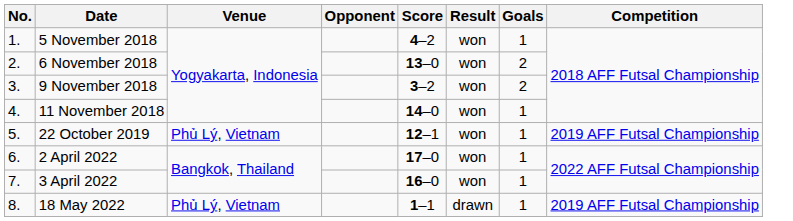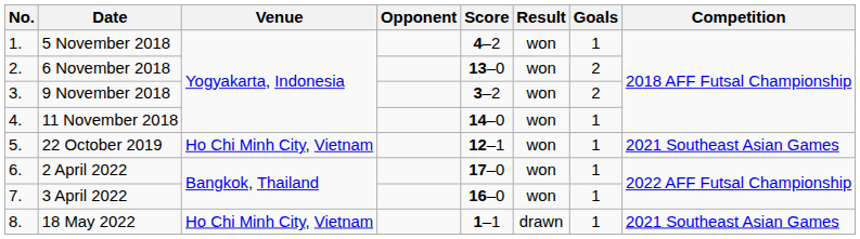 <table class="wikitable">
 <tr>
 <th>No.</th>
 <th>Date</th>
 <th>Venue</th>
 <th>Opponent</th>
 <th>Score</th>
 <th>Result</th>
 <th>Goals</th>
 <th>Competition</th>
 </tr>
 <tr>
 <td>1.</td>
 <td>5 November 2018</td>
 <td rowspan=4><a href='#'>Yogyakarta</a>, <a href='#'>Indonesia</a></td>
 <td></td>
 <td align=center><strong>4</strong>–2</td>
 <td align=center>won</td>
 <td align=center>1</td>
 <td rowspan=4><a href='#'>2018 AFF Futsal Championship</a></td>
 </tr>
 <tr>
 <td>2.</td>
 <td>6 November 2018</td>
 <td></td>
 <td align=center><strong>13</strong>–0</td>
 <td align=center>won</td>
 <td align=center>2</td>
 </tr>
 <tr>
 <td>3.</td>
 <td>9 November 2018</td>
 <td></td>
 <td align=center><strong>3</strong>–2 </td>
 <td align=center>won</td>
 <td align=center>2</td>
 </tr>
 <tr>
 <td>4.</td>
 <td>11 November 2018</td>
 <td></td>
 <td align=center><strong>14</strong>–0</td>
 <td align=center>won</td>
 <td align=center>1</td>
 </tr>
 <tr>
 <td>5.</td>
 <td>22 October 2019</td>
-<td><a href='#'>Phủ Lý</a>, <a href='#'>Vietnam</a></td>
+<td><a href='#'>Ho Chi Minh City</a>, <a href='#'>Vietnam</a></td>
 <td></td>
 <td align=center><strong>12</strong>–1</td>
 <td align=center>won</td>
 <td align=center>1</td>
-<td><a href='#'>2019 AFF Futsal Championship</a></td>
+<td><a href='#'>2021 Southeast Asian Games</a></td>
 </tr>
 <tr>
 <td>6.</td>
 <td>2 April 2022</td>
 <td rowspan=2><a href='#'>Bangkok</a>, <a href='#'>Thailand</a></td>
 <td></td>
 <td align=center><strong>17</strong>–0</td>
 <td align=center>won</td>
 <td align=center>1</td>
 <td rowspan=2><a href='#'>2022 AFF Futsal Championship</a></td>
 </tr>
 <tr>
 <td>7.</td>
 <td>3 April 2022</td>
 <td></td>
 <td align=center><strong>16</strong>–0</td>
 <td align=center>won</td>
 <td align=center>1</td>
 </tr>
 <tr>
 <td>8.</td>
 <td>18 May 2022</td>
-<td><a href='#'>Phủ Lý</a>, <a href='#'>Vietnam</a></td>
+<td><a href='#'>Ho Chi Minh City</a>, <a href='#'>Vietnam</a></td>
 <td></td>
 <td align=center><strong>1</strong>–1</td>
 <td align=center>drawn</td>
 <td align=center>1</td>
-<td><a href='#'>2019 AFF Futsal Championship</a></td>
+<td><a href='#'>2021 Southeast Asian Games</a></td>
 </tr>
 </table>
